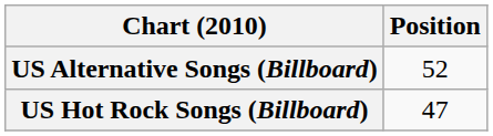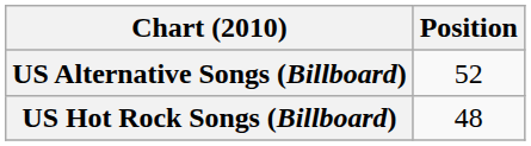 <table class="wikitable sortable plainrowheaders" style="text-align:center">
 <tr>
 <th scope="col">Chart (2010)</th>
 <th scope="col">Position</th>
 </tr>
 <tr>
 <th scope="row">US Alternative Songs (<em>Billboard</em>)</th>
 <td>52</td>
 </tr>
 <tr>
 <th scope="row">US Hot Rock Songs (<em>Billboard</em>)</th>
-<td>47</td>
+<td>48</td>
 </tr>
 </table>
